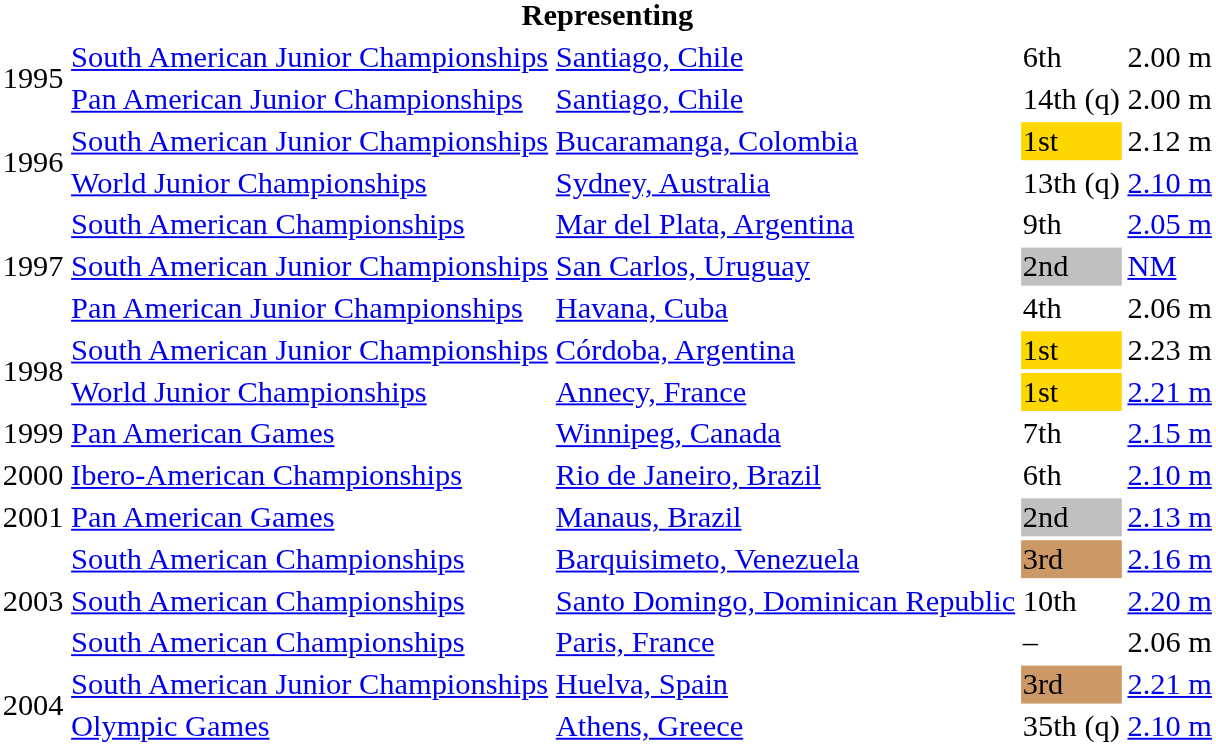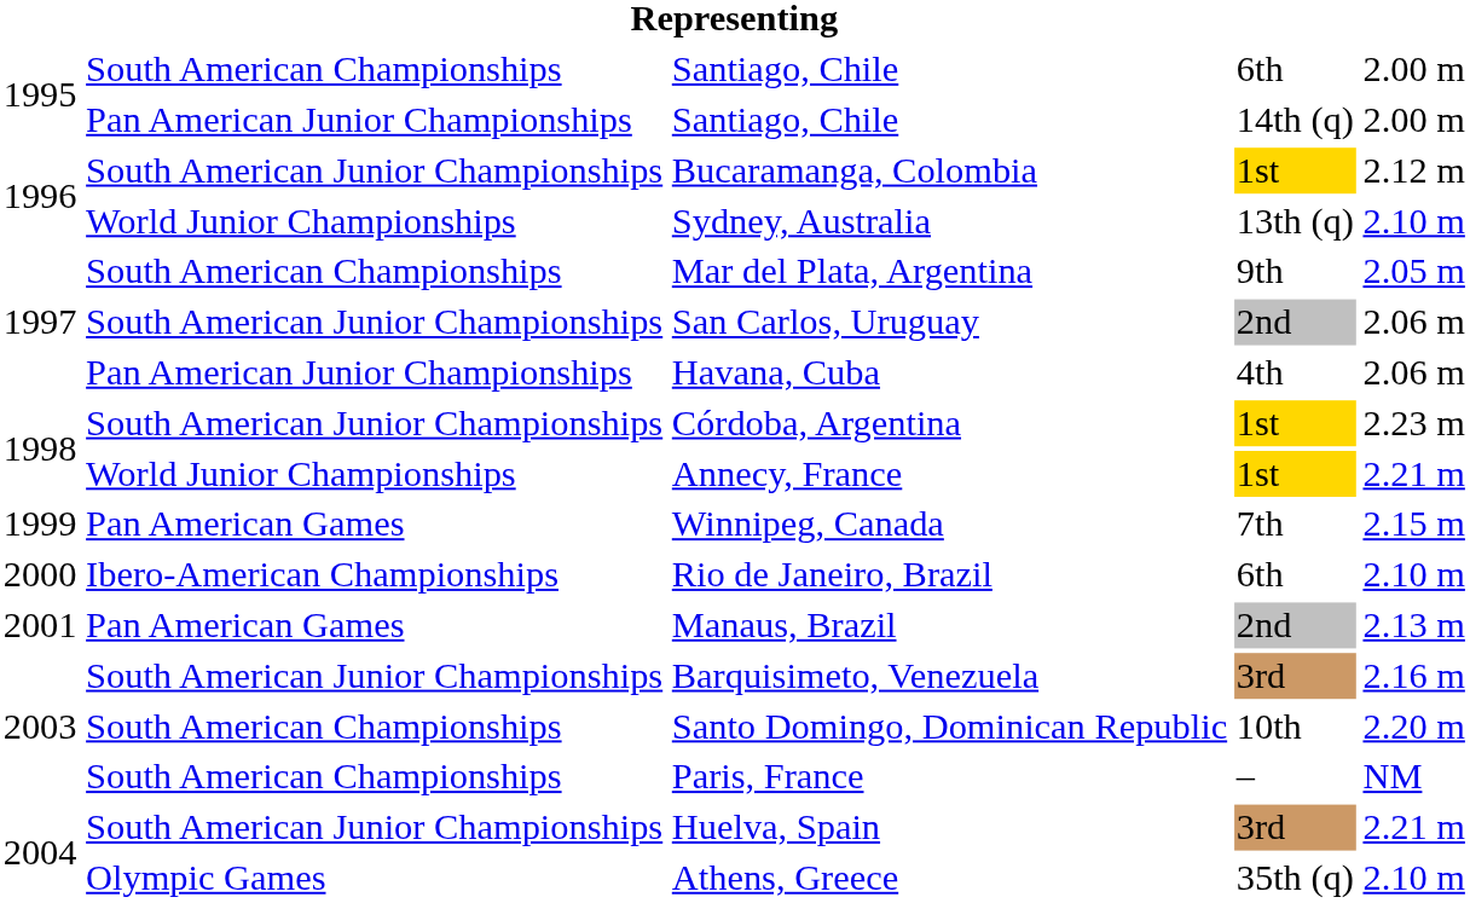 <table>
 <tr>
 <th colspan="6">Representing </th>
 </tr>
 <tr>
 <td rowspan=2>1995</td>
-<td><a href='#'>South American Junior Championships</a></td>
+<td><a href='#'>South American Championships</a></td>
 <td><a href='#'>Santiago, Chile</a></td>
 <td>6th</td>
 <td>2.00 m</td>
 </tr>
 <tr>
 <td><a href='#'>Pan American Junior Championships</a></td>
 <td><a href='#'>Santiago, Chile</a></td>
 <td>14th (q)</td>
 <td>2.00 m</td>
 </tr>
 <tr>
 <td rowspan=2>1996</td>
 <td><a href='#'>South American Junior Championships</a></td>
 <td><a href='#'>Bucaramanga, Colombia</a></td>
 <td bgcolor=gold>1st</td>
 <td>2.12 m</td>
 </tr>
 <tr>
 <td><a href='#'>World Junior Championships</a></td>
 <td><a href='#'>Sydney, Australia</a></td>
 <td>13th (q)</td>
 <td><a href='#'>2.10 m</a></td>
 </tr>
 <tr>
 <td rowspan=3>1997</td>
 <td><a href='#'>South American Championships</a></td>
 <td><a href='#'>Mar del Plata, Argentina</a></td>
 <td>9th</td>
 <td><a href='#'>2.05 m</a></td>
 </tr>
 <tr>
 <td><a href='#'>South American Junior Championships</a></td>
 <td><a href='#'>San Carlos, Uruguay</a></td>
 <td bgcolor=silver>2nd</td>
-<td><a href='#'>NM</a></td>
+<td>2.06 m</td>
 </tr>
 <tr>
 <td><a href='#'>Pan American Junior Championships</a></td>
 <td><a href='#'>Havana, Cuba</a></td>
 <td>4th</td>
 <td>2.06 m</td>
 </tr>
 <tr>
 <td rowspan=2>1998</td>
 <td><a href='#'>South American Junior Championships</a></td>
 <td><a href='#'>Córdoba, Argentina</a></td>
 <td bgcolor=gold>1st</td>
 <td>2.23 m</td>
 </tr>
 <tr>
 <td><a href='#'>World Junior Championships</a></td>
 <td><a href='#'>Annecy, France</a></td>
 <td bgcolor=gold>1st</td>
 <td><a href='#'>2.21 m</a></td>
 </tr>
 <tr>
 <td>1999</td>
 <td><a href='#'>Pan American Games</a></td>
 <td><a href='#'>Winnipeg, Canada</a></td>
 <td>7th</td>
 <td><a href='#'>2.15 m</a></td>
 </tr>
 <tr>
 <td>2000</td>
 <td><a href='#'>Ibero-American Championships</a></td>
 <td><a href='#'>Rio de Janeiro, Brazil</a></td>
 <td>6th</td>
 <td><a href='#'>2.10 m</a></td>
 </tr>
 <tr>
 <td>2001</td>
 <td><a href='#'>Pan American Games</a></td>
 <td><a href='#'>Manaus, Brazil</a></td>
 <td bgcolor=silver>2nd</td>
 <td><a href='#'>2.13 m</a></td>
 </tr>
 <tr>
 <td rowspan=3>2003</td>
-<td><a href='#'>South American Championships</a></td>
+<td><a href='#'>South American Junior Championships</a></td>
 <td><a href='#'>Barquisimeto, Venezuela</a></td>
 <td bgcolor=cc9966>3rd</td>
 <td><a href='#'>2.16 m</a></td>
 </tr>
 <tr>
 <td><a href='#'>South American Championships</a></td>
 <td><a href='#'>Santo Domingo, Dominican Republic</a></td>
 <td>10th</td>
 <td><a href='#'>2.20 m</a></td>
 </tr>
 <tr>
 <td><a href='#'>South American Championships</a></td>
 <td><a href='#'>Paris, France</a></td>
 <td>–</td>
-<td>2.06 m</td>
+<td><a href='#'>NM</a></td>
 </tr>
 <tr>
 <td rowspan=2>2004</td>
 <td><a href='#'>South American Junior Championships</a></td>
 <td><a href='#'>Huelva, Spain</a></td>
 <td bgcolor=cc9966>3rd</td>
 <td><a href='#'>2.21 m</a></td>
 </tr>
 <tr>
 <td><a href='#'>Olympic Games</a></td>
 <td><a href='#'>Athens, Greece</a></td>
 <td>35th (q)</td>
 <td><a href='#'>2.10 m</a></td>
 </tr>
 </table>
